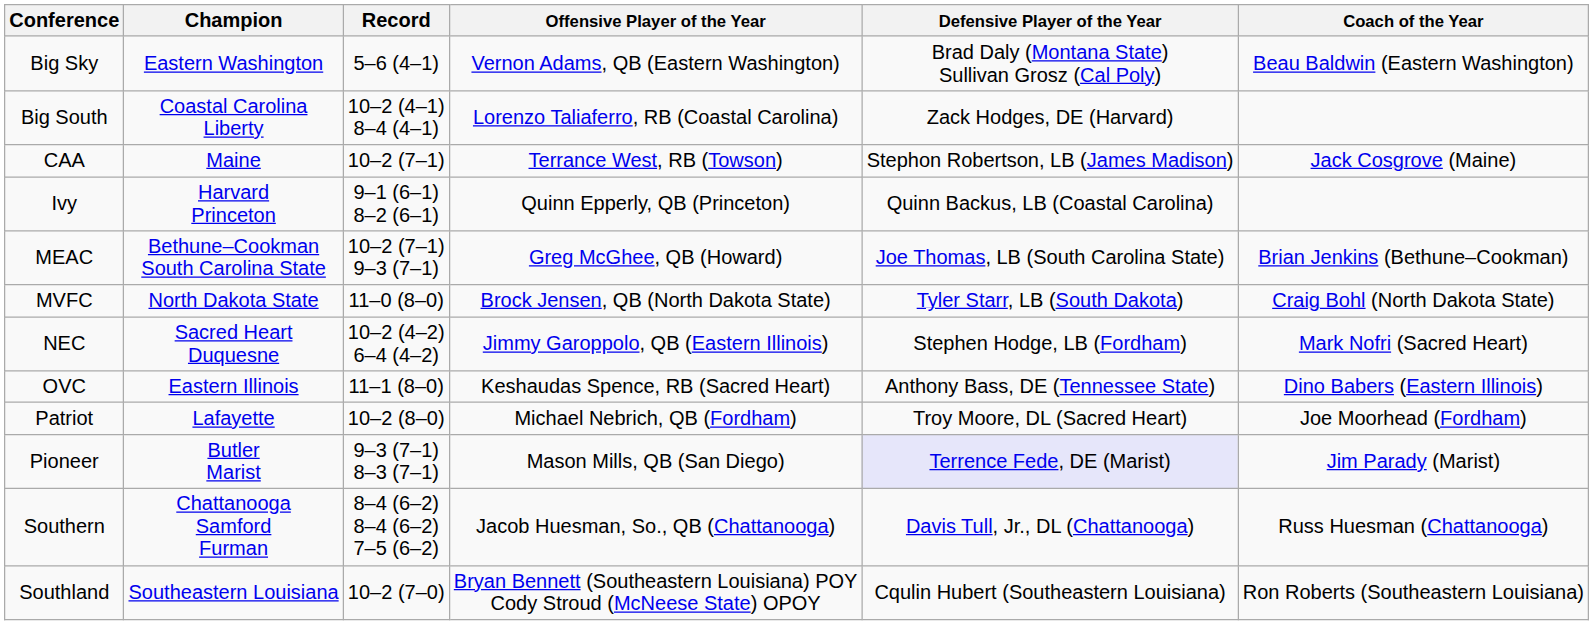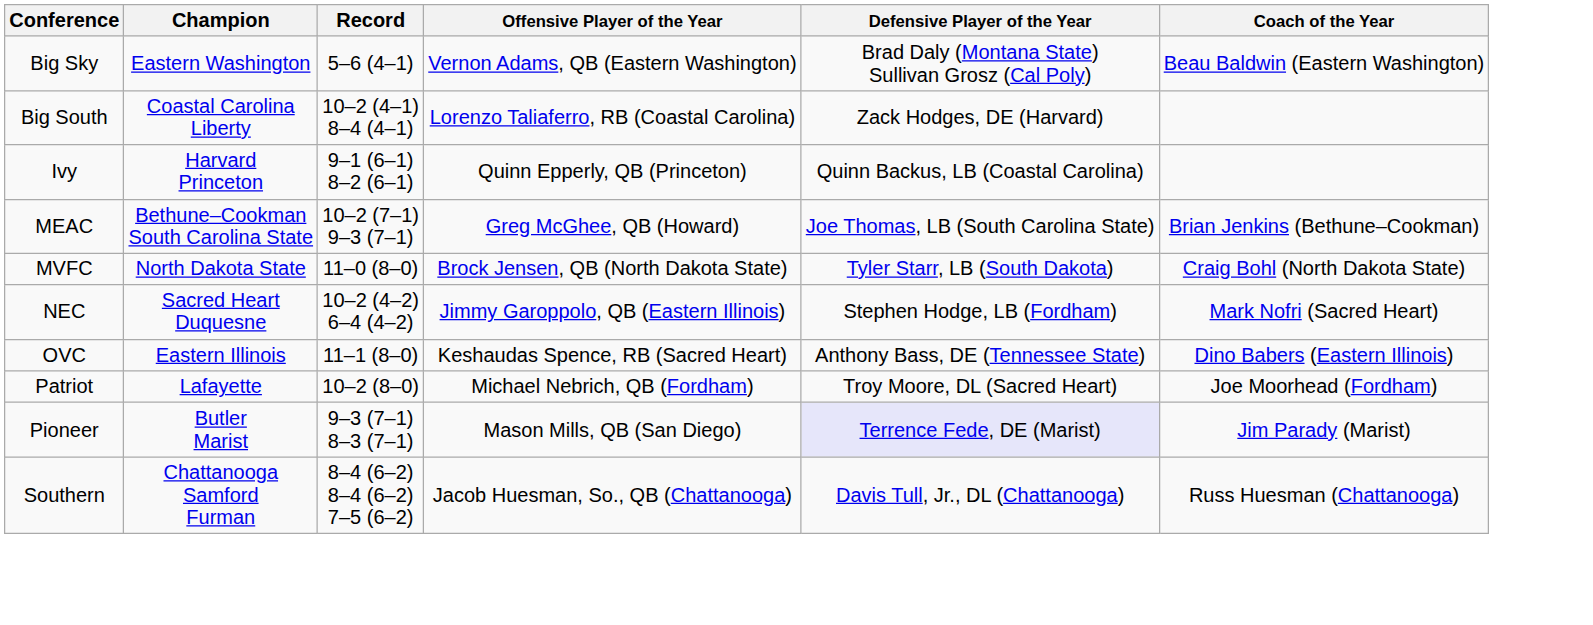 <table class="wikitable" style="text-align:center;">
 <tr>
 <th>Conference</th>
 <th>Champion</th>
 <th>Record</th>
 <th><small>Offensive Player of the Year</small></th>
 <th><small>Defensive Player of the Year</small></th>
 <th><small>Coach of the Year</small></th>
 </tr>
 <tr>
 <td>Big Sky</td>
 <td><a href='#'>Eastern Washington</a></td>
 <td>5–6 (4–1)</td>
 <td><a href='#'>Vernon Adams</a>, QB (Eastern Washington)</td>
 <td>Brad Daly (<a href='#'>Montana State</a>)<br>Sullivan Grosz (<a href='#'>Cal Poly</a>)</td>
 <td><a href='#'>Beau Baldwin</a> (Eastern Washington)</td>
 </tr>
 <tr>
 <td>Big South</td>
 <td><a href='#'>Coastal Carolina</a><br><a href='#'>Liberty</a></td>
 <td>10–2 (4–1)<br>8–4 (4–1)</td>
 <td><a href='#'>Lorenzo Taliaferro</a>, RB (Coastal Carolina)</td>
 <td>Zack Hodges, DE (Harvard)</td>
 <td></td>
-</tr>
-<tr>
-<td>CAA</td>
-<td><a href='#'>Maine</a></td>
-<td>10–2 (7–1)</td>
-<td><a href='#'>Terrance West</a>, RB (<a href='#'>Towson</a>)</td>
-<td>Stephon Robertson, LB (<a href='#'>James Madison</a>)</td>
-<td><a href='#'>Jack Cosgrove</a> (Maine)</td>
 </tr>
 <tr>
 <td>Ivy</td>
 <td><a href='#'>Harvard</a><br><a href='#'>Princeton</a></td>
 <td>9–1 (6–1)<br>8–2 (6–1)</td>
 <td>Quinn Epperly, QB (Princeton)</td>
 <td>Quinn Backus, LB (Coastal Carolina)</td>
 <td></td>
 </tr>
 <tr>
 <td>MEAC</td>
 <td><a href='#'>Bethune–Cookman</a><br><a href='#'>South Carolina State</a></td>
 <td>10–2 (7–1)<br>9–3 (7–1)</td>
 <td><a href='#'>Greg McGhee</a>, QB (Howard)</td>
 <td><a href='#'>Joe Thomas</a>, LB (South Carolina State)</td>
 <td><a href='#'>Brian Jenkins</a> (Bethune–Cookman)</td>
 </tr>
 <tr>
 <td>MVFC</td>
 <td><a href='#'>North Dakota State</a></td>
 <td>11–0 (8–0)</td>
 <td><a href='#'>Brock Jensen</a>, QB (North Dakota State)</td>
 <td><a href='#'>Tyler Starr</a>, LB (<a href='#'>South Dakota</a>)</td>
 <td><a href='#'>Craig Bohl</a> (North Dakota State)</td>
 </tr>
 <tr>
 <td>NEC</td>
 <td><a href='#'>Sacred Heart</a><br><a href='#'>Duquesne</a></td>
 <td>10–2 (4–2)<br>6–4 (4–2)</td>
 <td><a href='#'>Jimmy Garoppolo</a>, QB (<a href='#'>Eastern Illinois</a>)</td>
 <td>Stephen Hodge, LB (<a href='#'>Fordham</a>)</td>
 <td><a href='#'>Mark Nofri</a> (Sacred Heart)</td>
 </tr>
 <tr>
 <td>OVC</td>
 <td><a href='#'>Eastern Illinois</a></td>
 <td>11–1 (8–0)</td>
 <td>Keshaudas Spence, RB (Sacred Heart)</td>
 <td>Anthony Bass, DE (<a href='#'>Tennessee State</a>)</td>
 <td><a href='#'>Dino Babers</a> (<a href='#'>Eastern Illinois</a>)</td>
 </tr>
 <tr>
 <td>Patriot</td>
 <td><a href='#'>Lafayette</a></td>
 <td>10–2 (8–0)</td>
 <td>Michael Nebrich, QB (<a href='#'>Fordham</a>)</td>
 <td>Troy Moore, DL (Sacred Heart)</td>
 <td>Joe Moorhead (<a href='#'>Fordham</a>)</td>
 </tr>
 <tr>
 <td>Pioneer</td>
 <td><a href='#'>Butler</a><br><a href='#'>Marist</a></td>
 <td>9–3 (7–1)<br>8–3 (7–1)</td>
 <td>Mason Mills, QB (San Diego)</td>
 <td style="background: lavender;"><a href='#'>Terrence Fede</a>, DE (Marist)</td>
 <td><a href='#'>Jim Parady</a> (Marist)</td>
 </tr>
 <tr>
 <td>Southern</td>
 <td><a href='#'>Chattanooga</a><br><a href='#'>Samford</a><br><a href='#'>Furman</a></td>
 <td>8–4 (6–2)<br>8–4 (6–2)<br>7–5 (6–2)</td>
 <td>Jacob Huesman, So., QB (<a href='#'>Chattanooga</a>)</td>
 <td><a href='#'>Davis Tull</a>, Jr., DL (<a href='#'>Chattanooga</a>)</td>
 <td>Russ Huesman (<a href='#'>Chattanooga</a>)</td>
 </tr>
-<tr>
-<td>Southland</td>
-<td><a href='#'>Southeastern Louisiana</a></td>
-<td>10–2 (7–0)</td>
-<td><a href='#'>Bryan Bennett</a> (Southeastern Louisiana) POY<br>Cody Stroud (<a href='#'>McNeese State</a>) OPOY</td>
-<td>Cqulin Hubert (Southeastern Louisiana)</td>
-<td>Ron Roberts (Southeastern Louisiana)</td>
-</tr>
 </table>
